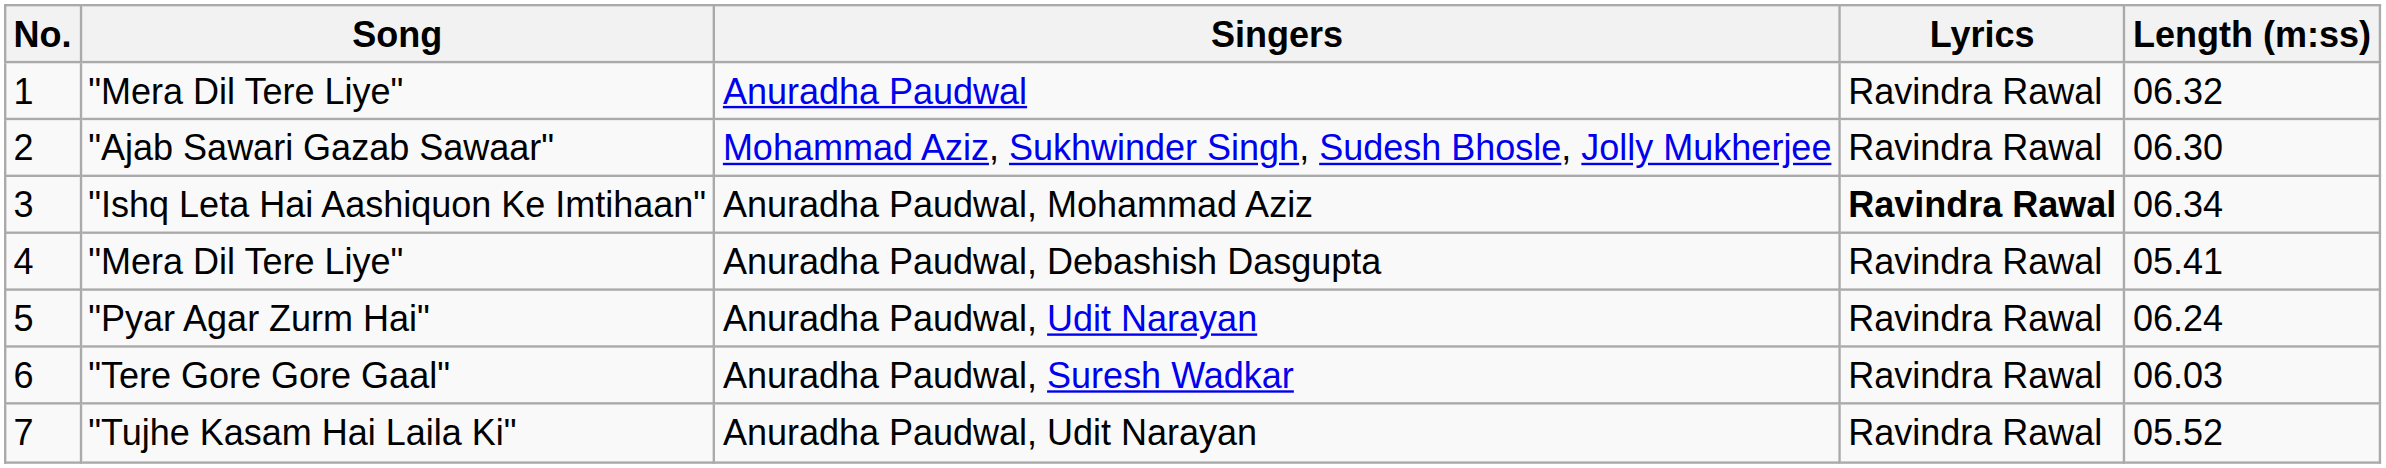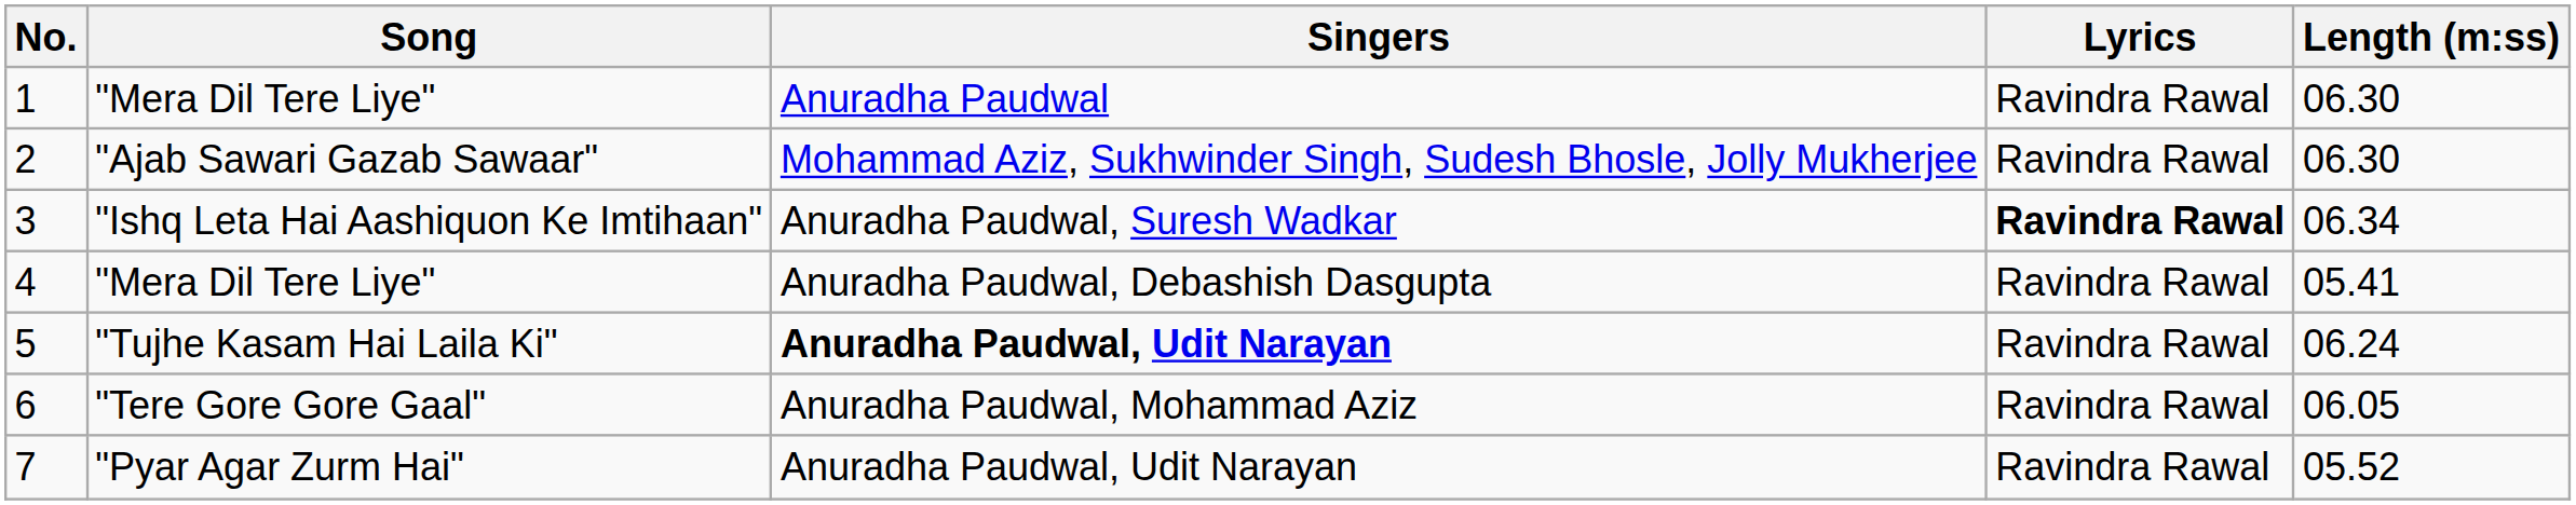 <table class="wikitable" style="font-size:95%;">
 <tr>
 <th>No.</th>
 <th>Song</th>
 <th>Singers</th>
 <th>Lyrics</th>
 <th>Length (m:ss)</th>
 </tr>
 <tr>
 <td>1</td>
 <td>"Mera Dil Tere Liye"</td>
 <td><a href='#'>Anuradha Paudwal</a></td>
 <td>Ravindra Rawal</td>
-<td>06.32</td>
+<td>06.30</td>
 </tr>
 <tr>
 <td>2</td>
 <td>"Ajab Sawari Gazab Sawaar"</td>
 <td><a href='#'>Mohammad Aziz</a>, <a href='#'>Sukhwinder Singh</a>, <a href='#'>Sudesh Bhosle</a>, <a href='#'>Jolly Mukherjee</a></td>
 <td>Ravindra Rawal</td>
 <td>06.30</td>
 </tr>
 <tr>
 <td>3</td>
 <td>"Ishq Leta Hai Aashiquon Ke Imtihaan"</td>
-<td>Anuradha Paudwal, Mohammad Aziz</td>
+<td>Anuradha Paudwal, <a href='#'>Suresh Wadkar</a></td>
 <td><strong>Ravindra Rawal</strong></td>
 <td>06.34</td>
 </tr>
 <tr>
 <td>4</td>
 <td>"Mera Dil Tere Liye"</td>
 <td>Anuradha Paudwal, Debashish Dasgupta</td>
 <td>Ravindra Rawal</td>
 <td>05.41</td>
 </tr>
 <tr>
 <td>5</td>
-<td>"Pyar Agar Zurm Hai"</td>
-<td>Anuradha Paudwal, <a href='#'>Udit Narayan</a></td>
+<td>"Tujhe Kasam Hai Laila Ki"</td>
+<td><strong>Anuradha Paudwal, <a href='#'>Udit Narayan</a></strong></td>
 <td>Ravindra Rawal</td>
 <td>06.24</td>
 </tr>
 <tr>
 <td>6</td>
 <td>"Tere Gore Gore Gaal"</td>
-<td>Anuradha Paudwal, <a href='#'>Suresh Wadkar</a></td>
+<td>Anuradha Paudwal, Mohammad Aziz</td>
 <td>Ravindra Rawal</td>
-<td>06.03</td>
+<td>06.05</td>
 </tr>
 <tr>
 <td>7</td>
-<td>"Tujhe Kasam Hai Laila Ki"</td>
+<td>"Pyar Agar Zurm Hai"</td>
 <td>Anuradha Paudwal, Udit Narayan</td>
 <td>Ravindra Rawal</td>
 <td>05.52</td>
 </tr>
 </table>
